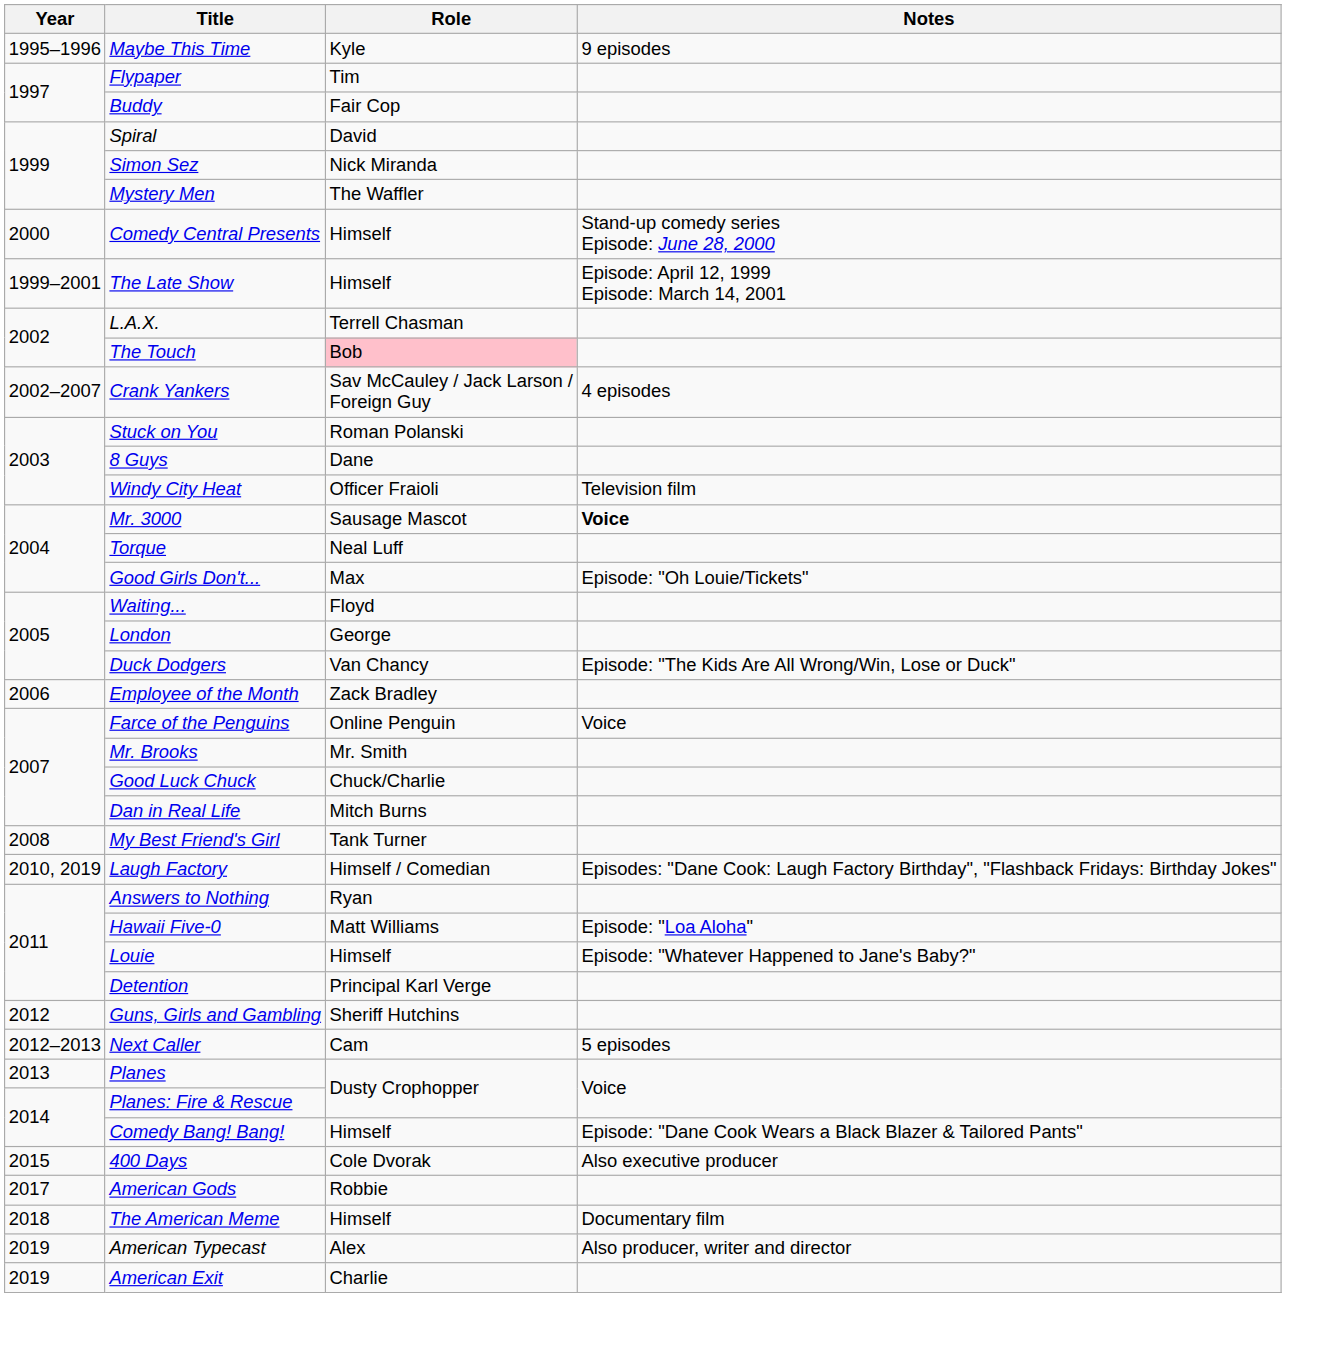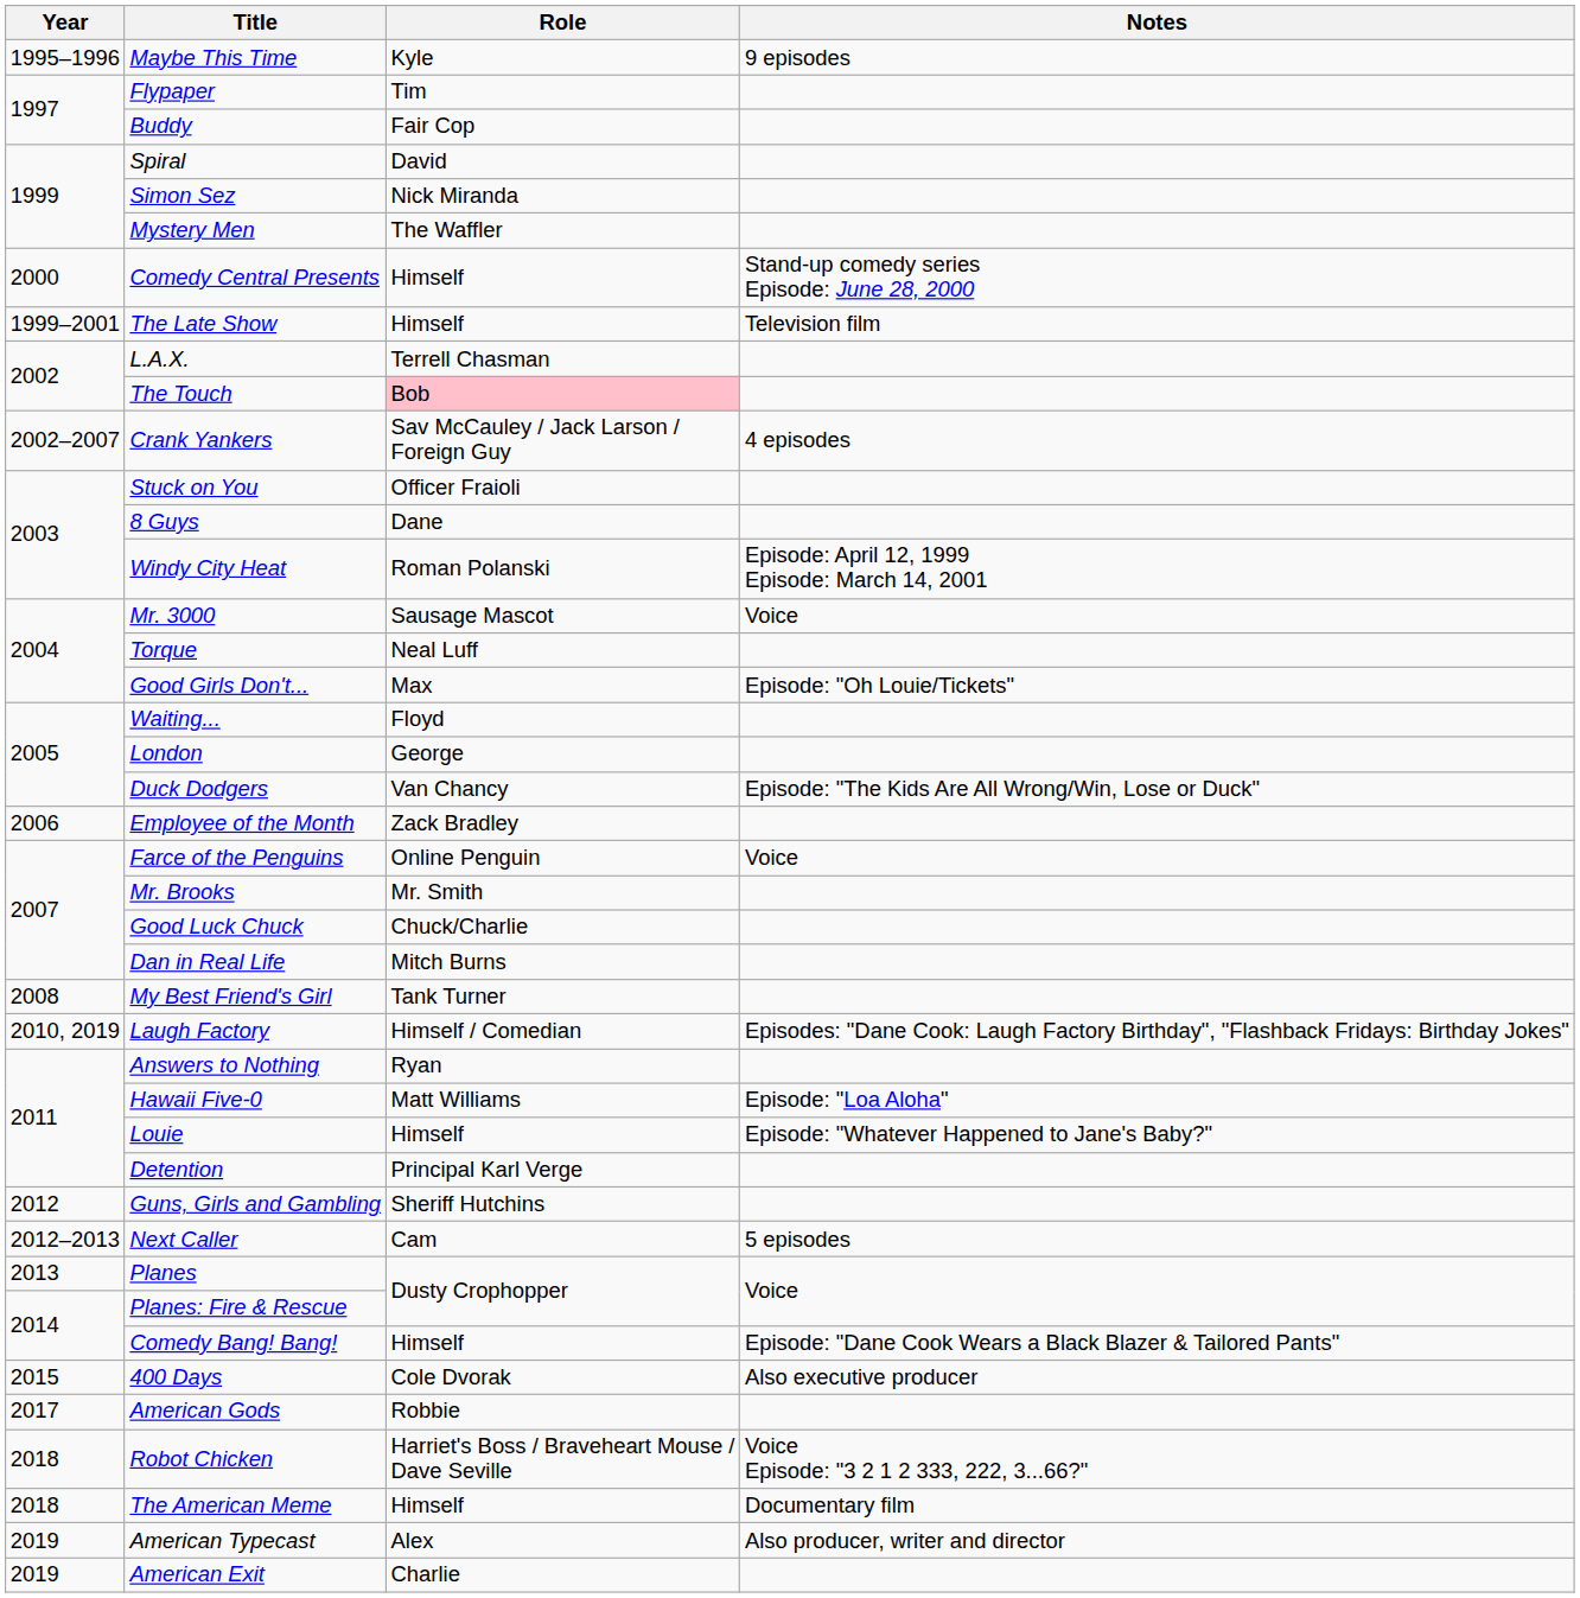 <table class="wikitable">
 <tr>
 <th>Year</th>
 <th>Title</th>
 <th>Role</th>
 <th>Notes</th>
 </tr>
 <tr>
 <td>1995–1996</td>
 <td><em><a href='#'>Maybe This Time</a></em></td>
 <td>Kyle</td>
 <td>9 episodes</td>
 </tr>
 <tr>
 <td rowspan="2">1997</td>
 <td><em><a href='#'>Flypaper</a></em></td>
 <td>Tim</td>
 <td></td>
 </tr>
 <tr>
 <td><em><a href='#'>Buddy</a></em></td>
 <td>Fair Cop</td>
 <td></td>
 </tr>
 <tr>
 <td rowspan="3">1999</td>
 <td><em>Spiral</em></td>
 <td>David</td>
 <td></td>
 </tr>
 <tr>
 <td><em><a href='#'>Simon Sez</a></em></td>
 <td>Nick Miranda</td>
 <td></td>
 </tr>
 <tr>
 <td><em><a href='#'>Mystery Men</a></em></td>
 <td>The Waffler</td>
 <td></td>
 </tr>
 <tr>
 <td>2000</td>
 <td><em><a href='#'>Comedy Central Presents</a></em></td>
 <td>Himself</td>
 <td>Stand-up comedy series<br>Episode: <em><a href='#'>June 28, 2000</a></em></td>
 </tr>
 <tr>
 <td>1999–2001</td>
 <td><em><a href='#'>The Late Show</a></em></td>
 <td>Himself</td>
-<td>Episode: April 12, 1999<br>Episode: March 14, 2001</td>
+<td>Television film</td>
 </tr>
 <tr>
 <td rowspan="2">2002</td>
 <td><em>L.A.X.</em></td>
 <td>Terrell Chasman</td>
 <td></td>
 </tr>
 <tr>
 <td><em><a href='#'>The Touch</a></em></td>
 <td style="background: pink;">Bob</td>
 <td></td>
 </tr>
 <tr>
 <td>2002–2007</td>
 <td><em><a href='#'>Crank Yankers</a></em></td>
 <td>Sav McCauley / Jack Larson /<br>Foreign Guy</td>
 <td>4 episodes</td>
 </tr>
 <tr>
 <td rowspan="3">2003</td>
 <td><em><a href='#'>Stuck on You</a></em></td>
-<td>Roman Polanski</td>
+<td>Officer Fraioli</td>
 <td></td>
 </tr>
 <tr>
 <td><em><a href='#'>8 Guys</a></em></td>
 <td>Dane</td>
 <td></td>
 </tr>
 <tr>
 <td><em><a href='#'>Windy City Heat</a></em></td>
-<td>Officer Fraioli</td>
-<td>Television film</td>
+<td>Roman Polanski</td>
+<td>Episode: April 12, 1999<br>Episode: March 14, 2001</td>
 </tr>
 <tr>
 <td rowspan="3">2004</td>
 <td><em><a href='#'>Mr. 3000</a></em></td>
 <td>Sausage Mascot</td>
-<td><strong>Voice</strong></td>
+<td>Voice</td>
 </tr>
 <tr>
 <td><em><a href='#'>Torque</a></em></td>
 <td>Neal Luff</td>
 <td></td>
 </tr>
 <tr>
 <td><em><a href='#'>Good Girls Don't...</a></em></td>
 <td>Max</td>
 <td>Episode: "Oh Louie/Tickets"</td>
 </tr>
 <tr>
 <td rowspan="3">2005</td>
 <td><em><a href='#'>Waiting...</a></em></td>
 <td>Floyd</td>
 <td></td>
 </tr>
 <tr>
 <td><em><a href='#'>London</a></em></td>
 <td>George</td>
 <td></td>
 </tr>
 <tr>
 <td><em><a href='#'>Duck Dodgers</a></em></td>
 <td>Van Chancy</td>
 <td>Episode: "The Kids Are All Wrong/Win, Lose or Duck"</td>
 </tr>
 <tr>
 <td>2006</td>
 <td><em><a href='#'>Employee of the Month</a></em></td>
 <td>Zack Bradley</td>
 <td></td>
 </tr>
 <tr>
 <td rowspan="4">2007</td>
 <td><em><a href='#'>Farce of the Penguins</a></em></td>
 <td>Online Penguin</td>
 <td>Voice</td>
 </tr>
 <tr>
 <td><em><a href='#'>Mr. Brooks</a></em></td>
 <td>Mr. Smith</td>
 <td></td>
 </tr>
 <tr>
 <td><em><a href='#'>Good Luck Chuck</a></em></td>
 <td>Chuck/Charlie</td>
 <td></td>
 </tr>
 <tr>
 <td><em><a href='#'>Dan in Real Life</a></em></td>
 <td>Mitch Burns</td>
 <td></td>
 </tr>
 <tr>
 <td>2008</td>
 <td><em><a href='#'>My Best Friend's Girl</a></em></td>
 <td>Tank Turner</td>
 <td></td>
 </tr>
 <tr>
 <td>2010, 2019</td>
 <td><em><a href='#'>Laugh Factory</a></em></td>
 <td>Himself / Comedian</td>
 <td>Episodes: "Dane Cook: Laugh Factory Birthday", "Flashback Fridays: Birthday Jokes"</td>
 </tr>
 <tr>
 <td rowspan="4">2011</td>
 <td><em><a href='#'>Answers to Nothing</a></em></td>
 <td>Ryan</td>
 <td></td>
 </tr>
 <tr>
 <td><em><a href='#'>Hawaii Five-0</a></em></td>
 <td>Matt Williams</td>
 <td>Episode: "<a href='#'>Loa Aloha</a>"</td>
 </tr>
 <tr>
 <td><em><a href='#'>Louie</a></em></td>
 <td>Himself</td>
 <td>Episode: "Whatever Happened to Jane's Baby?"</td>
 </tr>
 <tr>
 <td><em><a href='#'>Detention</a></em></td>
 <td>Principal Karl Verge</td>
 <td></td>
 </tr>
 <tr>
 <td>2012</td>
 <td><em><a href='#'>Guns, Girls and Gambling</a></em></td>
 <td>Sheriff Hutchins</td>
 <td></td>
 </tr>
 <tr>
 <td>2012–2013</td>
 <td><em><a href='#'>Next Caller</a></em></td>
 <td>Cam</td>
 <td>5 episodes</td>
 </tr>
 <tr>
 <td>2013</td>
 <td><em><a href='#'>Planes</a></em></td>
 <td rowspan="2">Dusty Crophopper</td>
 <td rowspan="2">Voice</td>
 </tr>
 <tr>
 <td rowspan="2">2014</td>
 <td><em><a href='#'>Planes: Fire & Rescue</a></em></td>
 </tr>
 <tr>
 <td><em><a href='#'>Comedy Bang! Bang!</a></em></td>
 <td>Himself</td>
 <td>Episode: "Dane Cook Wears a Black Blazer & Tailored Pants"</td>
 </tr>
 <tr>
 <td rowspan="1">2015</td>
 <td><em><a href='#'>400 Days</a></em></td>
 <td>Cole Dvorak</td>
 <td>Also executive producer</td>
 </tr>
 <tr>
 <td rowspan="1">2017</td>
 <td><em><a href='#'>American Gods</a></em></td>
 <td>Robbie</td>
 <td></td>
 </tr>
 <tr>
 <td>2018</td>
+<td><em><a href='#'>Robot Chicken</a></em></td>
+<td>Harriet's Boss / Braveheart Mouse /<br>Dave Seville</td>
+<td>Voice<br>Episode: "3 2 1 2 333, 222, 3...66?"</td>
+</tr>
+<tr>
+<td>2018</td>
 <td><em><a href='#'>The American Meme</a></em></td>
 <td>Himself</td>
 <td>Documentary film</td>
 </tr>
 <tr>
 <td>2019</td>
 <td><em>American Typecast</em></td>
 <td>Alex</td>
 <td>Also producer, writer and director</td>
 </tr>
 <tr>
 <td>2019</td>
 <td><em><a href='#'>American Exit</a></em></td>
 <td>Charlie</td>
 <td></td>
 </tr>
 </table>
